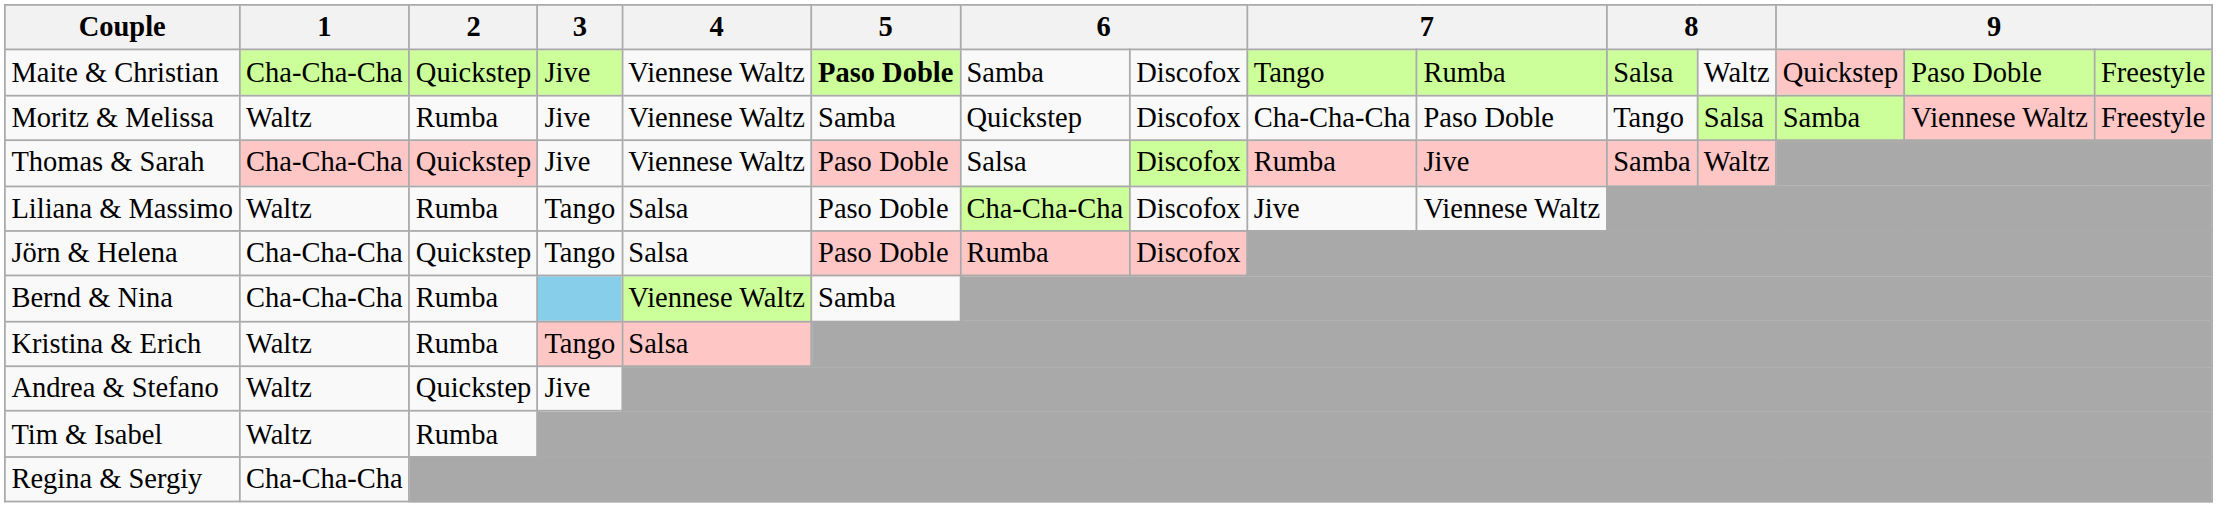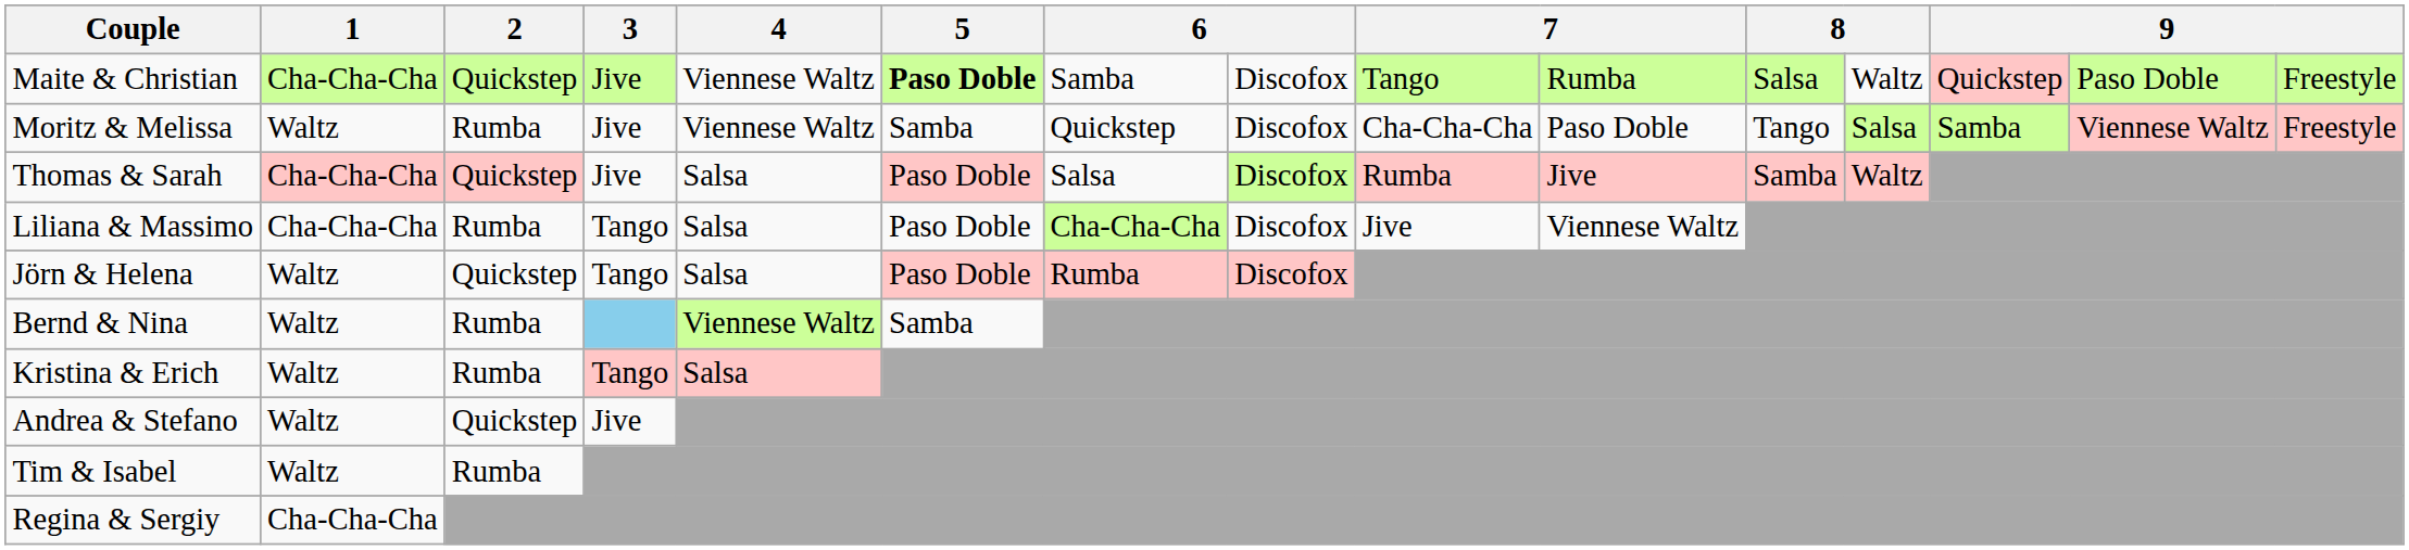 <table class="wikitable" align="center">
 <tr>
 <th>Couple</th>
 <th>1</th>
 <th>2</th>
 <th>3</th>
 <th>4</th>
 <th>5</th>
 <th colspan=2>6</th>
 <th colspan=2>7</th>
 <th colspan=2>8</th>
 <th colspan=3>9</th>
 </tr>
 <tr>
 <td>Maite & Christian</td>
 <td bgcolor=#CCFF99>Cha-Cha-Cha</td>
 <td bgcolor=#CCFF99>Quickstep</td>
 <td bgcolor=#CCFF99>Jive</td>
 <td>Viennese Waltz</td>
 <td bgcolor=#CCFF99><strong>Paso Doble</strong></td>
 <td>Samba</td>
 <td>Discofox</td>
 <td bgcolor=#CCFF99>Tango</td>
 <td bgcolor=#CCFF99>Rumba</td>
 <td bgcolor=#CCFF99>Salsa</td>
 <td>Waltz</td>
 <td bgcolor=#FFC6C6>Quickstep</td>
 <td bgcolor=#CCFF99>Paso Doble</td>
 <td bgcolor=#CCFF99>Freestyle</td>
 </tr>
 <tr>
 <td>Moritz & Melissa</td>
 <td>Waltz</td>
 <td>Rumba</td>
 <td>Jive</td>
 <td>Viennese Waltz</td>
 <td>Samba</td>
 <td>Quickstep</td>
 <td>Discofox</td>
 <td>Cha-Cha-Cha</td>
 <td>Paso Doble</td>
 <td>Tango</td>
 <td bgcolor=#CCFF99>Salsa</td>
 <td bgcolor=#CCFF99>Samba</td>
 <td bgcolor=#FFC6C6>Viennese Waltz</td>
 <td bgcolor=#FFC6C6>Freestyle</td>
 </tr>
 <tr>
 <td>Thomas & Sarah</td>
 <td bgcolor=#FFC6C6>Cha-Cha-Cha</td>
 <td bgcolor=#FFC6C6>Quickstep</td>
 <td>Jive</td>
-<td>Viennese Waltz</td>
+<td>Salsa</td>
 <td bgcolor=#FFC6C6>Paso Doble</td>
 <td>Salsa</td>
 <td bgcolor=#CCFF99>Discofox</td>
 <td bgcolor=#FFC6C6>Rumba</td>
 <td bgcolor=#FFC6C6>Jive</td>
 <td bgcolor=#FFC6C6>Samba</td>
 <td bgcolor=#FFC6C6>Waltz</td>
 <td colspan="3" bgcolor="darkgray"></td>
 </tr>
 <tr>
 <td>Liliana & Massimo</td>
-<td>Waltz</td>
+<td>Cha-Cha-Cha</td>
 <td>Rumba</td>
 <td>Tango</td>
 <td>Salsa</td>
 <td>Paso Doble</td>
 <td bgcolor=#CCFF99>Cha-Cha-Cha</td>
 <td>Discofox</td>
 <td>Jive</td>
 <td>Viennese Waltz</td>
 <td colspan=5 bgcolor=darkgray></td>
 </tr>
 <tr>
 <td>Jörn & Helena</td>
-<td>Cha-Cha-Cha</td>
+<td>Waltz</td>
 <td>Quickstep</td>
 <td>Tango</td>
 <td>Salsa</td>
 <td bgcolor=#FFC6C6>Paso Doble</td>
 <td bgcolor=#FFC6C6>Rumba</td>
 <td bgcolor=#FFC6C6>Discofox</td>
 <td colspan=7 bgcolor=darkgray></td>
 </tr>
 <tr>
 <td>Bernd & Nina</td>
-<td>Cha-Cha-Cha</td>
+<td>Waltz</td>
 <td>Rumba</td>
 <td style="background:skyblue;"></td>
 <td bgcolor="#CCFF99">Viennese Waltz</td>
 <td>Samba</td>
 <td colspan=9 bgcolor=darkgray></td>
 </tr>
 <tr>
 <td>Kristina & Erich</td>
 <td>Waltz</td>
 <td>Rumba</td>
 <td bgcolor=#FFC6C6>Tango</td>
 <td bgcolor=#FFC6C6>Salsa</td>
 <td colspan=10 bgcolor=darkgray></td>
 </tr>
 <tr>
 <td>Andrea & Stefano</td>
 <td>Waltz</td>
 <td>Quickstep</td>
 <td>Jive</td>
 <td colspan=11 bgcolor=darkgray></td>
 </tr>
 <tr>
 <td>Tim & Isabel</td>
 <td>Waltz</td>
 <td>Rumba</td>
 <td colspan=12 bgcolor=darkgray></td>
 </tr>
 <tr>
 <td>Regina & Sergiy</td>
 <td>Cha-Cha-Cha</td>
 <td colspan=13 bgcolor=darkgray></td>
 </tr>
 </table>
